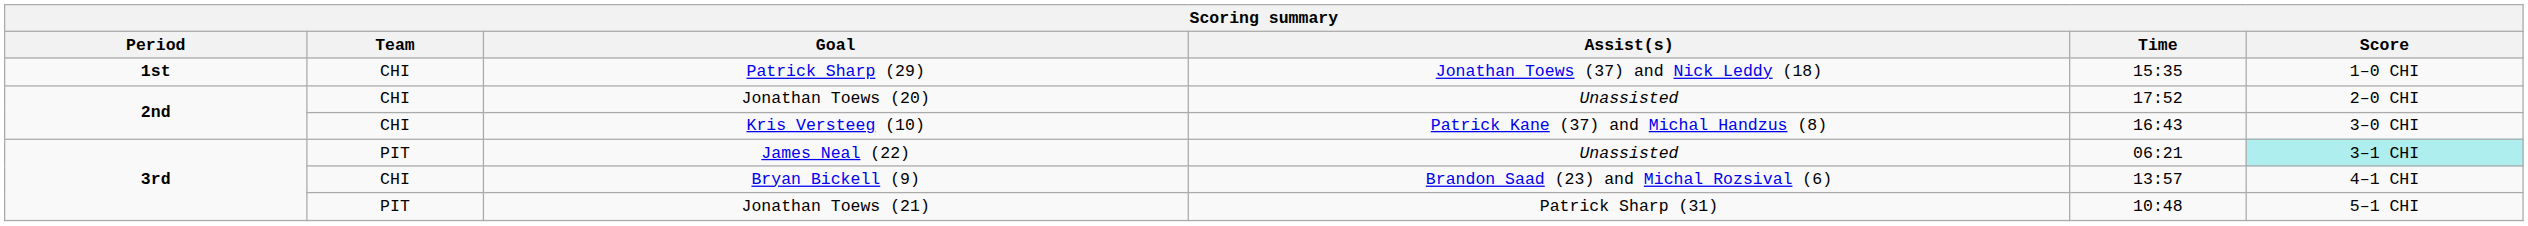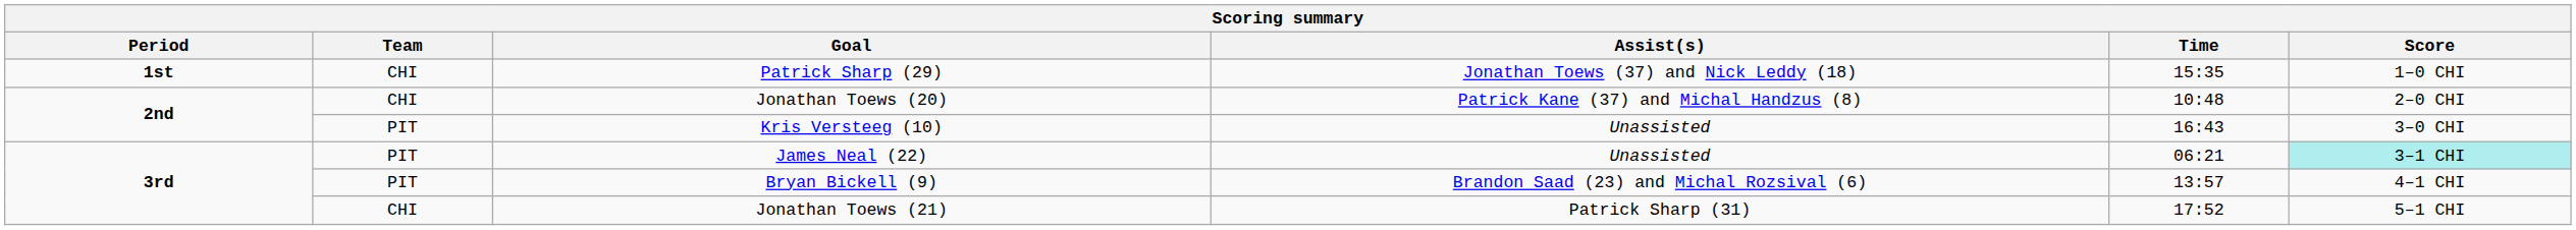 <table style="width:100%;" class="wikitable">
 <tr>
 <th colspan=6>Scoring summary</th>
 </tr>
 <tr>
 <th style="width:12%;">Period</th>
 <th style="width:7%;">Team</th>
 <th style="width:28%;">Goal</th>
 <th style="width:35%;">Assist(s)</th>
 <th style="width:7%;">Time</th>
 <th style="width:11%;">Score</th>
 </tr>
 <tr style="text-align:center;">
 <td style="text-align:center;"><strong>1st</strong></td>
 <td align=center>CHI</td>
 <td><a href='#'>Patrick Sharp</a> (29)</td>
 <td><a href='#'>Jonathan Toews</a> (37) and <a href='#'>Nick Leddy</a> (18)</td>
 <td align=center>15:35</td>
 <td align=center>1–0 CHI</td>
 </tr>
 <tr style="text-align:center;">
 <td style="text-align:center;" rowspan="2"><strong>2nd</strong></td>
 <td align=center>CHI</td>
 <td>Jonathan Toews (20)</td>
-<td><em>Unassisted</em></td>
-<td align=center>17:52</td>
+<td><a href='#'>Patrick Kane</a> (37) and <a href='#'>Michal Handzus</a> (8)</td>
+<td align=center>10:48</td>
 <td align=center>2–0 CHI</td>
 </tr>
 <tr style="text-align:center;">
-<td align=center>CHI</td>
+<td align=center>PIT</td>
 <td><a href='#'>Kris Versteeg</a> (10)</td>
-<td><a href='#'>Patrick Kane</a> (37) and <a href='#'>Michal Handzus</a> (8)</td>
+<td><em>Unassisted</em></td>
 <td align=center>16:43</td>
 <td align=center>3–0 CHI</td>
 </tr>
 <tr style="text-align:center;">
 <td style="text-align:center;" rowspan="3"><strong>3rd</strong></td>
 <td align=center>PIT</td>
 <td><a href='#'>James Neal</a> (22)</td>
 <td><em>Unassisted</em></td>
 <td align=center>06:21</td>
 <td align=center style="background: paleturquoise;">3–1 CHI</td>
 </tr>
 <tr style="text-align:center;">
-<td align=center>CHI</td>
+<td align=center>PIT</td>
 <td><a href='#'>Bryan Bickell</a> (9)</td>
 <td><a href='#'>Brandon Saad</a> (23) and <a href='#'>Michal Rozsival</a> (6)</td>
 <td align=center>13:57</td>
 <td align=center>4–1 CHI</td>
 </tr>
 <tr style="text-align:center;">
-<td align=center>PIT</td>
+<td align=center>CHI</td>
 <td>Jonathan Toews (21)</td>
 <td>Patrick Sharp (31)</td>
-<td align=center>10:48</td>
+<td align=center>17:52</td>
 <td align=center>5–1 CHI</td>
 </tr>
 </table>
